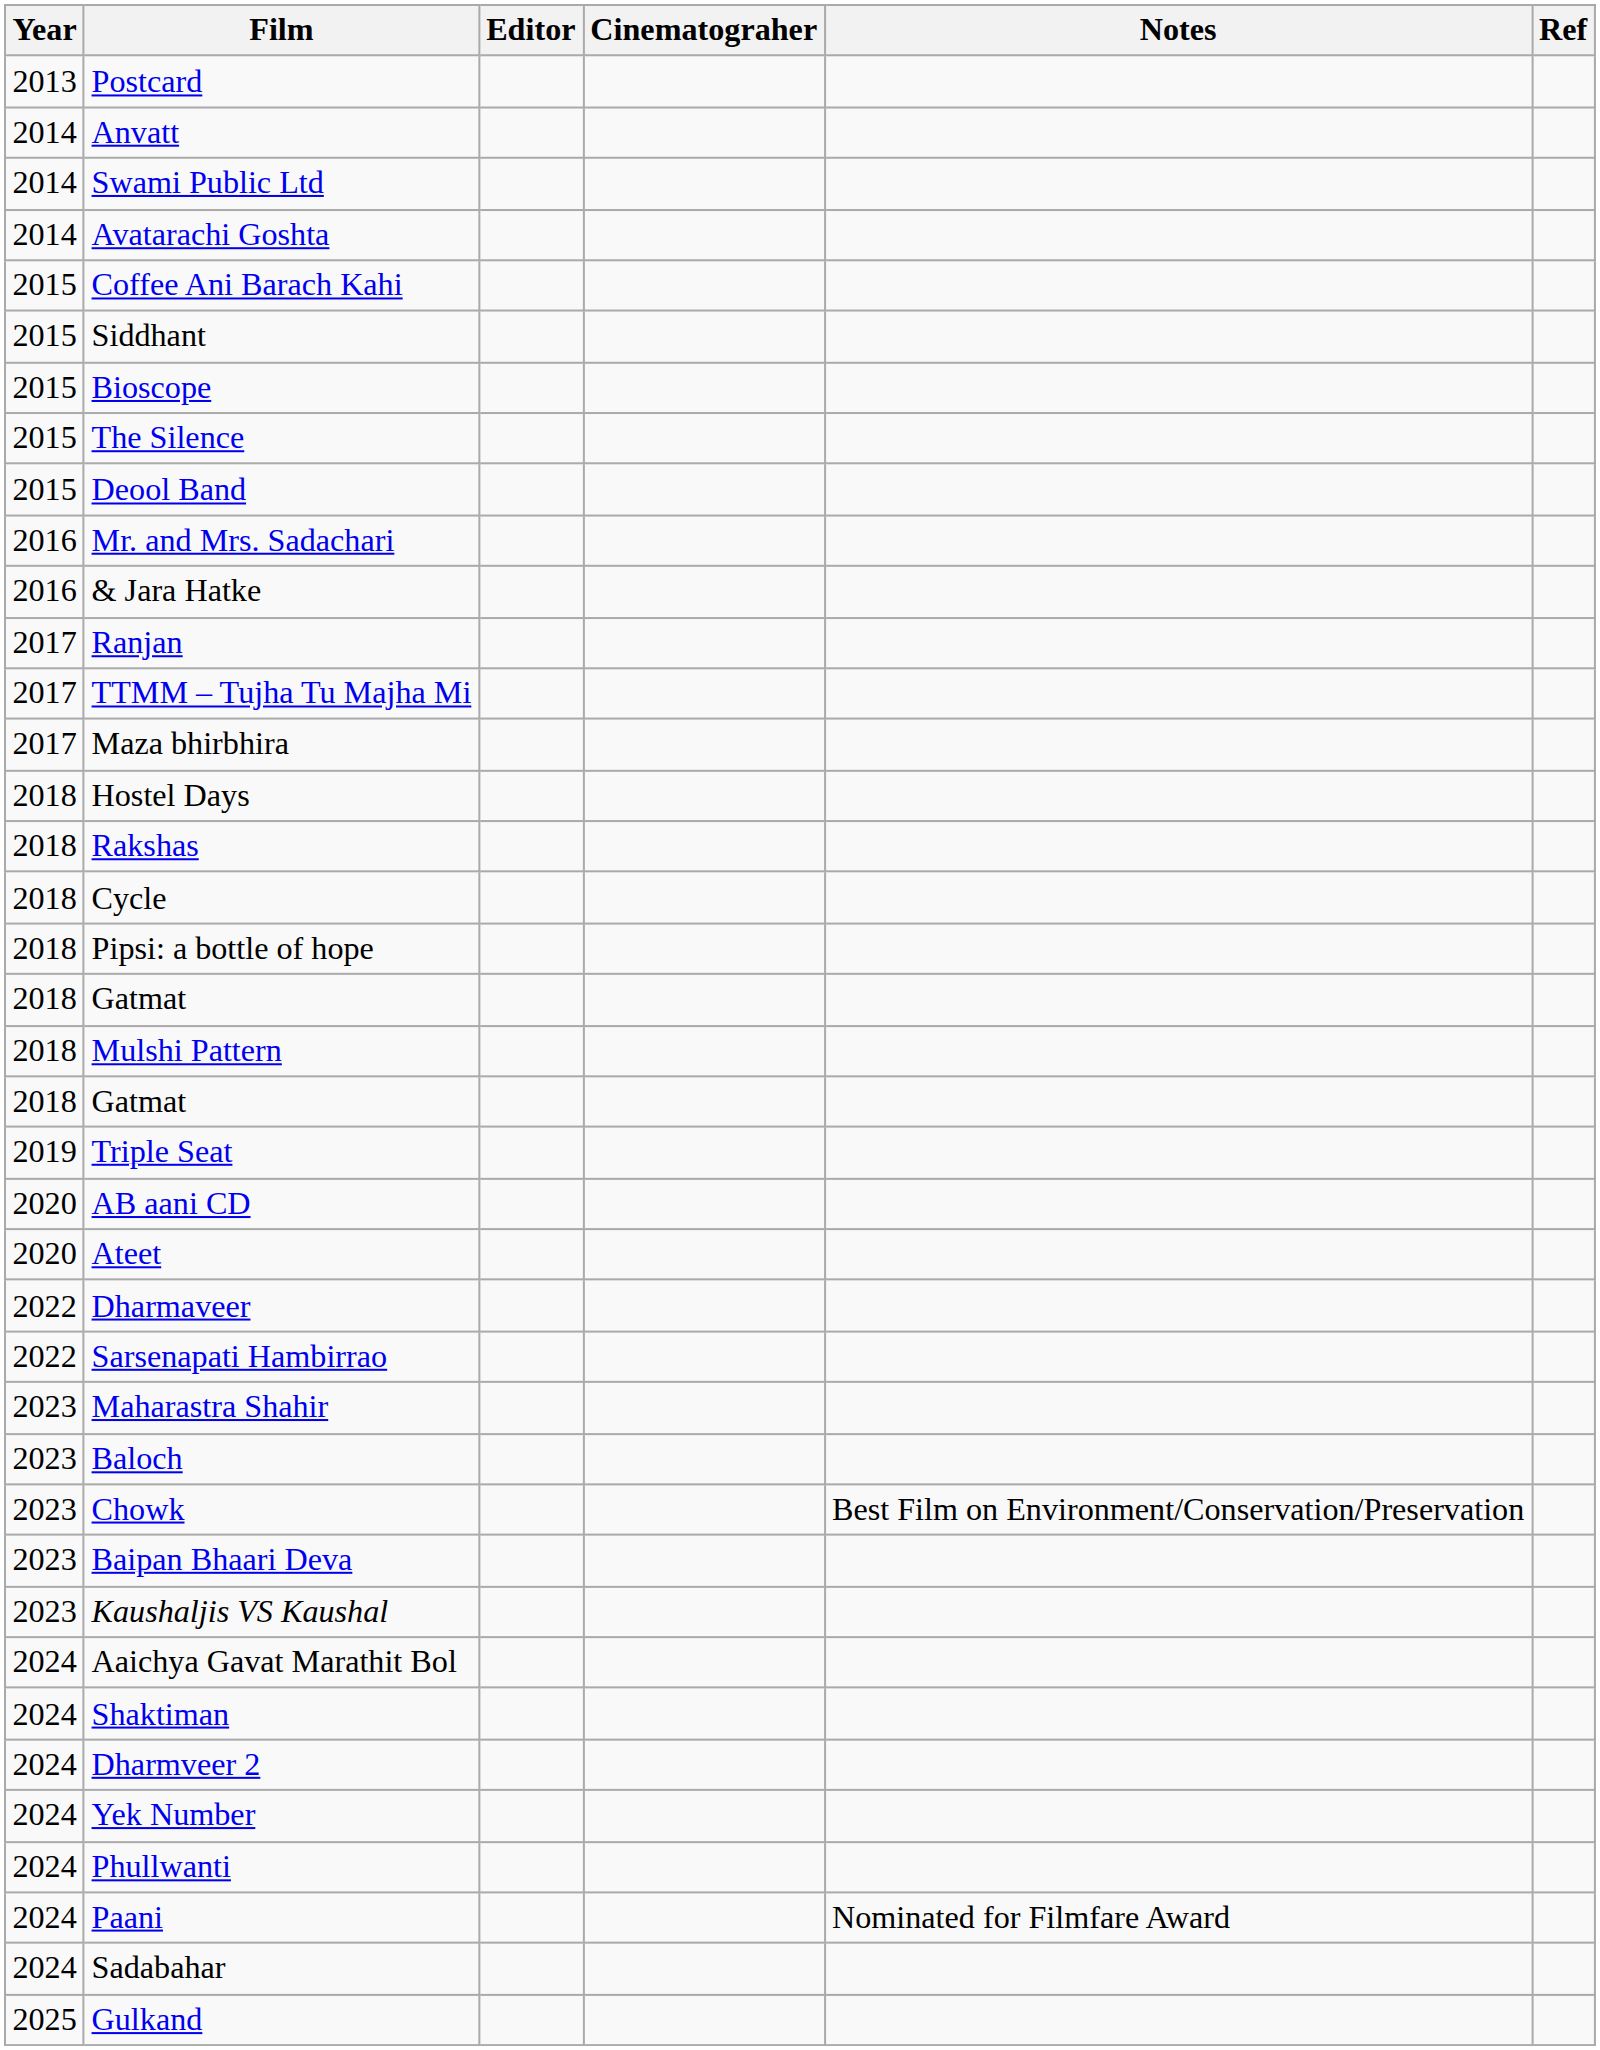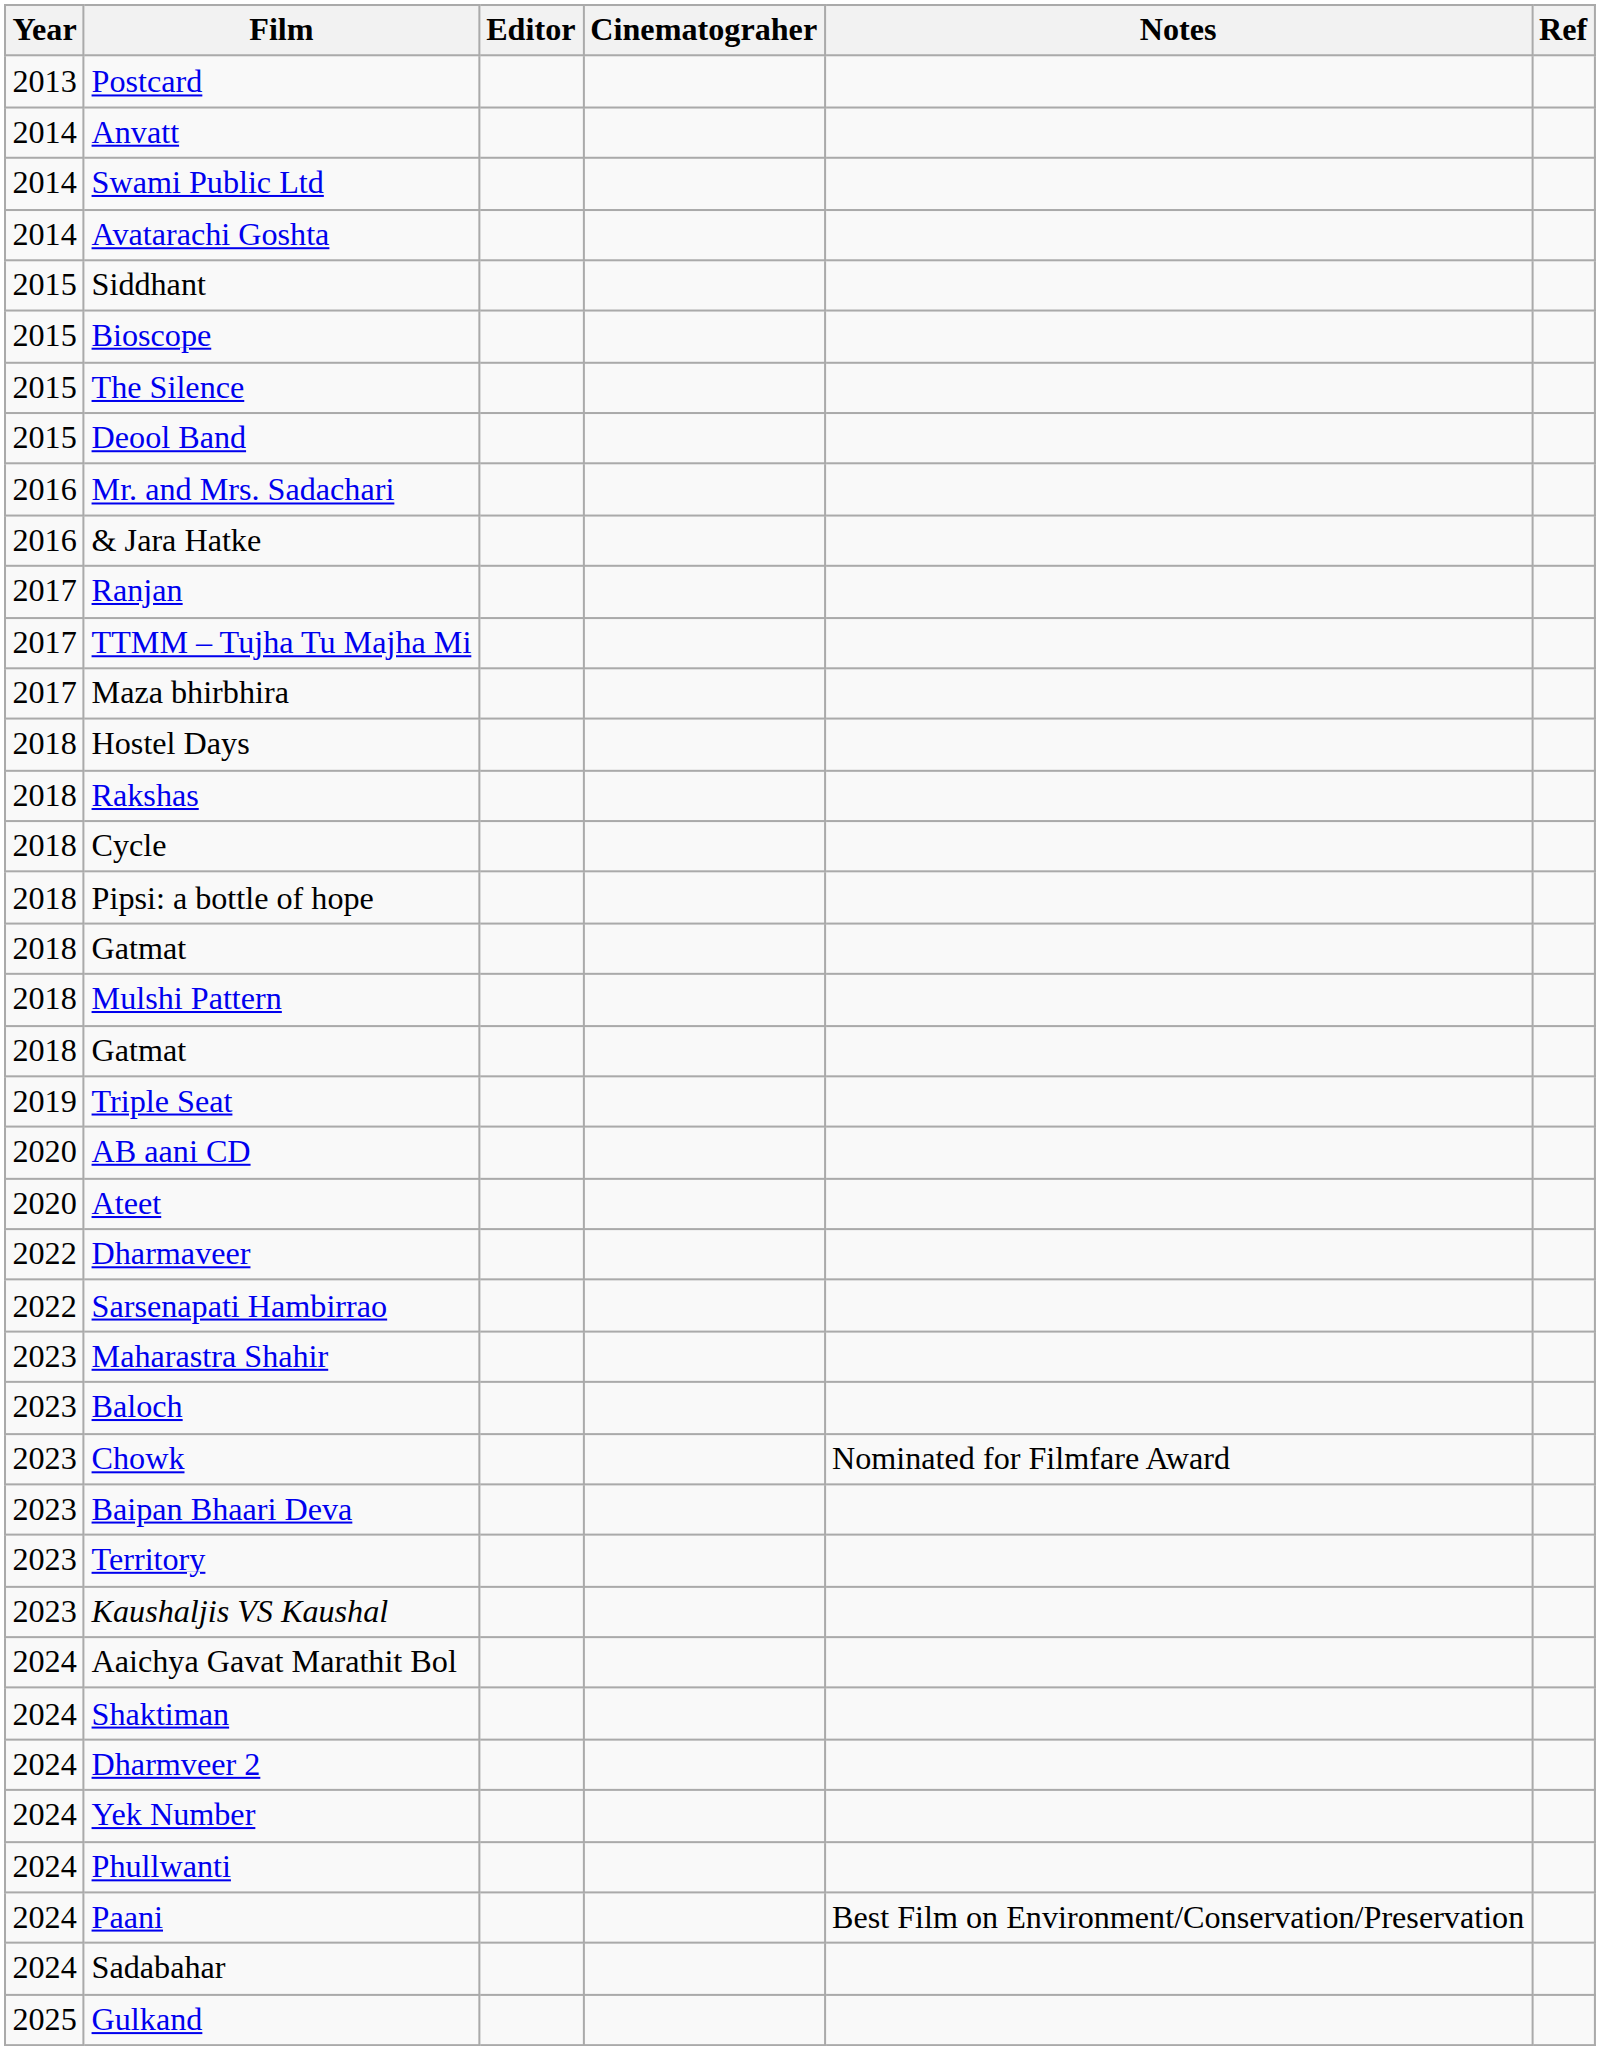 <table class="wikitable">
 <tr>
 <th>Year</th>
 <th>Film</th>
 <th>Editor</th>
 <th>Cinematograher</th>
 <th>Notes</th>
 <th>Ref</th>
 </tr>
 <tr>
 <td>2013</td>
 <td><a href='#'>Postcard</a></td>
 <td></td>
 <td></td>
 <td></td>
 <td></td>
 </tr>
 <tr>
 <td>2014</td>
 <td><a href='#'>Anvatt</a></td>
 <td></td>
 <td></td>
 <td></td>
 <td></td>
 </tr>
 <tr>
 <td>2014</td>
 <td><a href='#'>Swami Public Ltd</a></td>
 <td></td>
 <td></td>
 <td></td>
 <td></td>
 </tr>
 <tr>
 <td>2014</td>
 <td><a href='#'>Avatarachi Goshta</a></td>
-<td></td>
-<td></td>
-<td></td>
-<td></td>
-</tr>
-<tr>
-<td>2015</td>
-<td><a href='#'>Coffee Ani Barach Kahi</a></td>
 <td></td>
 <td></td>
 <td></td>
 <td></td>
 </tr>
 <tr>
 <td>2015</td>
 <td>Siddhant</td>
 <td></td>
 <td></td>
 <td></td>
 <td></td>
 </tr>
 <tr>
 <td>2015</td>
 <td><a href='#'>Bioscope</a></td>
 <td></td>
 <td></td>
 <td></td>
 <td></td>
 </tr>
 <tr>
 <td>2015</td>
 <td><a href='#'>The Silence</a></td>
 <td></td>
 <td></td>
 <td></td>
 <td></td>
 </tr>
 <tr>
 <td>2015</td>
 <td><a href='#'>Deool Band</a></td>
 <td></td>
 <td></td>
 <td></td>
 <td></td>
 </tr>
 <tr>
 <td>2016</td>
 <td><a href='#'>Mr. and Mrs. Sadachari</a></td>
 <td></td>
 <td></td>
 <td></td>
 <td></td>
 </tr>
 <tr>
 <td>2016</td>
 <td>& Jara Hatke</td>
 <td></td>
 <td></td>
 <td></td>
 <td></td>
 </tr>
 <tr>
 <td>2017</td>
 <td><a href='#'>Ranjan</a></td>
 <td></td>
 <td></td>
 <td></td>
 <td></td>
 </tr>
 <tr>
 <td>2017</td>
 <td><a href='#'>TTMM – Tujha Tu Majha Mi</a></td>
 <td></td>
 <td></td>
 <td></td>
 <td></td>
 </tr>
 <tr>
 <td>2017</td>
 <td>Maza bhirbhira</td>
 <td></td>
 <td></td>
 <td></td>
 <td></td>
 </tr>
 <tr>
 <td>2018</td>
 <td>Hostel Days</td>
 <td></td>
 <td></td>
 <td></td>
 <td></td>
 </tr>
 <tr>
 <td>2018</td>
 <td><a href='#'>Rakshas</a></td>
 <td></td>
 <td></td>
 <td></td>
 <td></td>
 </tr>
 <tr>
 <td>2018</td>
 <td>Cycle</td>
 <td></td>
 <td></td>
 <td></td>
 <td></td>
 </tr>
 <tr>
 <td>2018</td>
 <td>Pipsi: a bottle of hope</td>
 <td></td>
 <td></td>
 <td></td>
 <td></td>
 </tr>
 <tr>
 <td>2018</td>
 <td>Gatmat</td>
 <td></td>
 <td></td>
 <td></td>
 <td></td>
 </tr>
 <tr>
 <td>2018</td>
 <td><a href='#'>Mulshi Pattern</a></td>
 <td></td>
 <td></td>
 <td></td>
 <td></td>
 </tr>
 <tr>
 <td>2018</td>
 <td>Gatmat</td>
 <td></td>
 <td></td>
 <td></td>
 <td></td>
 </tr>
 <tr>
 <td>2019</td>
 <td><a href='#'>Triple Seat</a></td>
 <td></td>
 <td></td>
 <td></td>
 <td></td>
 </tr>
 <tr>
 <td>2020</td>
 <td><a href='#'>AB aani CD</a></td>
 <td></td>
 <td></td>
 <td></td>
 <td></td>
 </tr>
 <tr>
 <td>2020</td>
 <td><a href='#'>Ateet</a></td>
 <td></td>
 <td></td>
 <td></td>
 <td></td>
 </tr>
 <tr>
 <td>2022</td>
 <td><a href='#'>Dharmaveer</a></td>
 <td></td>
 <td></td>
 <td></td>
 <td></td>
 </tr>
 <tr>
 <td>2022</td>
 <td><a href='#'>Sarsenapati Hambirrao</a></td>
 <td></td>
 <td></td>
 <td></td>
 <td></td>
 </tr>
 <tr>
 <td>2023</td>
 <td><a href='#'>Maharastra Shahir</a></td>
 <td></td>
 <td></td>
 <td></td>
 <td></td>
 </tr>
 <tr>
 <td>2023</td>
 <td><a href='#'>Baloch</a></td>
 <td></td>
 <td></td>
 <td></td>
 <td></td>
 </tr>
 <tr>
 <td>2023</td>
 <td><a href='#'>Chowk</a></td>
 <td></td>
 <td></td>
-<td>Best Film on Environment/Conservation/Preservation</td>
+<td>Nominated for Filmfare Award</td>
 <td></td>
 </tr>
 <tr>
 <td>2023</td>
 <td><a href='#'>Baipan Bhaari Deva</a></td>
+<td></td>
+<td></td>
+<td></td>
+<td></td>
+</tr>
+<tr>
+<td>2023</td>
+<td><a href='#'>Territory</a></td>
 <td></td>
 <td></td>
 <td></td>
 <td></td>
 </tr>
 <tr>
 <td>2023</td>
 <td><em>Kaushaljis VS Kaushal</em></td>
 <td></td>
 <td></td>
 <td></td>
 <td></td>
 </tr>
 <tr>
 <td>2024</td>
 <td>Aaichya Gavat Marathit Bol</td>
 <td></td>
 <td></td>
 <td></td>
 <td></td>
 </tr>
 <tr>
 <td>2024</td>
 <td><a href='#'>Shaktiman</a></td>
 <td></td>
 <td></td>
 <td></td>
 <td></td>
 </tr>
 <tr>
 <td>2024</td>
 <td><a href='#'>Dharmveer 2</a></td>
 <td></td>
 <td></td>
 <td></td>
 <td></td>
 </tr>
 <tr>
 <td>2024</td>
 <td><a href='#'>Yek Number</a></td>
 <td></td>
 <td></td>
 <td></td>
 <td></td>
 </tr>
 <tr>
 <td>2024</td>
 <td><a href='#'>Phullwanti</a></td>
 <td></td>
 <td></td>
 <td></td>
 <td></td>
 </tr>
 <tr>
 <td>2024</td>
 <td><a href='#'>Paani</a></td>
 <td></td>
 <td></td>
-<td>Nominated for Filmfare Award</td>
+<td>Best Film on Environment/Conservation/Preservation</td>
 <td></td>
 </tr>
 <tr>
 <td>2024</td>
 <td>Sadabahar</td>
 <td></td>
 <td></td>
 <td></td>
 <td></td>
 </tr>
 <tr>
 <td>2025</td>
 <td><a href='#'>Gulkand</a></td>
 <td></td>
 <td></td>
 <td></td>
 <td></td>
 </tr>
 </table>
